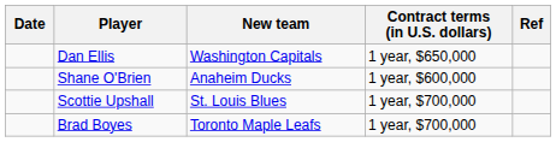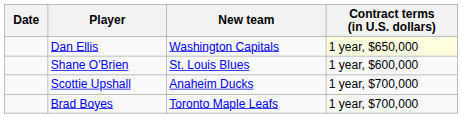 <table class="wikitable" width=97%>
 <tr bgcolor="#dddddd">
 <th>Date</th>
 <th>Player</th>
 <th>New team</th>
 <th>Contract terms<br>(in U.S. dollars)</th>
-<th>Ref</th>
 </tr>
 <tr>
 <td></td>
 <td><a href='#'>Dan Ellis</a></td>
 <td><a href='#'>Washington Capitals</a></td>
-<td>1 year, $650,000</td>
-<td></td>
+<td style="background: lightyellow;">1 year, $650,000</td>
 </tr>
 <tr>
 <td></td>
 <td><a href='#'>Shane O'Brien</a></td>
-<td><a href='#'>Anaheim Ducks</a></td>
+<td><a href='#'>St. Louis Blues</a></td>
 <td>1 year, $600,000</td>
-<td></td>
 </tr>
 <tr>
 <td></td>
 <td><a href='#'>Scottie Upshall</a></td>
-<td><a href='#'>St. Louis Blues</a></td>
+<td><a href='#'>Anaheim Ducks</a></td>
 <td>1 year, $700,000</td>
-<td></td>
 </tr>
 <tr>
 <td></td>
 <td><a href='#'>Brad Boyes</a></td>
 <td><a href='#'>Toronto Maple Leafs</a></td>
 <td>1 year, $700,000</td>
-<td></td>
 </tr>
 </table>
